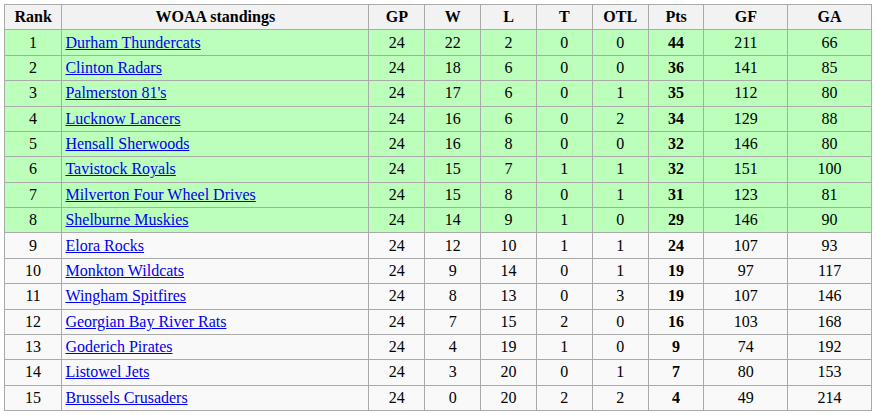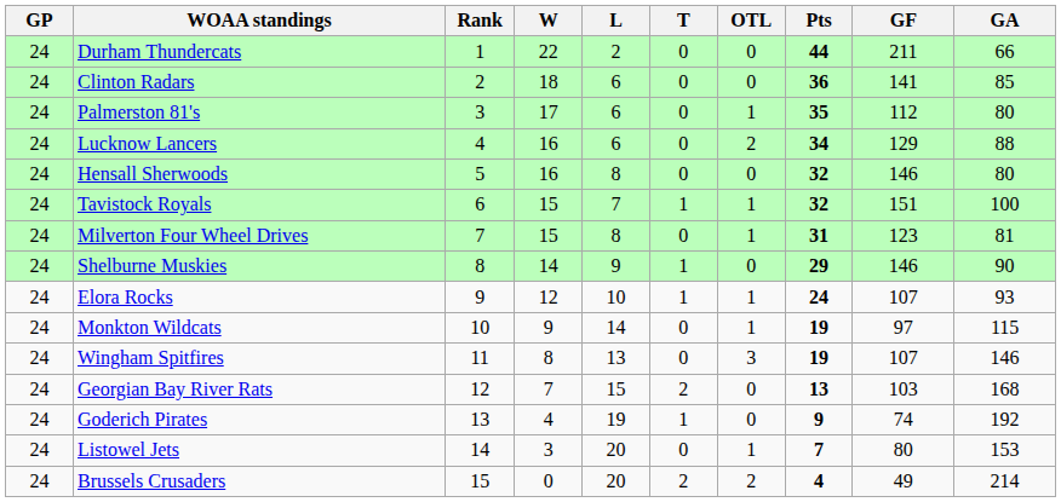 <table class="wikitable" style="text-align:center" width:50em">
 <tr>
+<th bgcolor="#DDDDFF" width="5%">GP</th>
+<th bgcolor="#DDDDFF" width="27.5%">WOAA standings</th>
 <th bgcolor="#DDDDFF" width="5%">Rank</th>
-<th bgcolor="#DDDDFF" width="27.5%">WOAA standings</th>
-<th bgcolor="#DDDDFF" width="5%">GP</th>
 <th bgcolor="#DDDDFF" width="5%">W</th>
 <th bgcolor="#DDDDFF" width="5%">L</th>
 <th bgcolor="#DDDDFF" width="5%">T</th>
 <th bgcolor="#DDDDFF" width="5%">OTL</th>
 <th bgcolor="#DDDDFF" width="5%">Pts</th>
 <th bgcolor="#DDDDFF" width="7.5%">GF</th>
 <th bgcolor="#DDDDFF" width="7.5%">GA</th>
 </tr>
 <tr bgcolor="#bbffbb">
+<td>24</td>
+<td align=left><a href='#'>Durham Thundercats</a></td>
 <td>1</td>
-<td align=left><a href='#'>Durham Thundercats</a></td>
-<td>24</td>
 <td>22</td>
 <td>2</td>
 <td>0</td>
 <td>0</td>
 <td><strong>44</strong></td>
 <td>211</td>
 <td>66</td>
 </tr>
 <tr bgcolor="#bbffbb">
+<td>24</td>
+<td align=left><a href='#'>Clinton Radars</a></td>
 <td>2</td>
-<td align=left><a href='#'>Clinton Radars</a></td>
-<td>24</td>
 <td>18</td>
 <td>6</td>
 <td>0</td>
 <td>0</td>
 <td><strong>36</strong></td>
 <td>141</td>
 <td>85</td>
 </tr>
 <tr bgcolor="#bbffbb">
+<td>24</td>
+<td align=left><a href='#'>Palmerston 81's</a></td>
 <td>3</td>
-<td align=left><a href='#'>Palmerston 81's</a></td>
-<td>24</td>
 <td>17</td>
 <td>6</td>
 <td>0</td>
 <td>1</td>
 <td><strong>35</strong></td>
 <td>112</td>
 <td>80</td>
 </tr>
 <tr bgcolor="#bbffbb">
+<td>24</td>
+<td align=left><a href='#'>Lucknow Lancers</a></td>
 <td>4</td>
-<td align=left><a href='#'>Lucknow Lancers</a></td>
-<td>24</td>
 <td>16</td>
 <td>6</td>
 <td>0</td>
 <td>2</td>
 <td><strong>34</strong></td>
 <td>129</td>
 <td>88</td>
 </tr>
 <tr bgcolor="#bbffbb">
+<td>24</td>
+<td align=left><a href='#'>Hensall Sherwoods</a></td>
 <td>5</td>
-<td align=left><a href='#'>Hensall Sherwoods</a></td>
-<td>24</td>
 <td>16</td>
 <td>8</td>
 <td>0</td>
 <td>0</td>
 <td><strong>32</strong></td>
 <td>146</td>
 <td>80</td>
 </tr>
 <tr bgcolor="#bbffbb">
+<td>24</td>
+<td align=left><a href='#'>Tavistock Royals</a></td>
 <td>6</td>
-<td align=left><a href='#'>Tavistock Royals</a></td>
-<td>24</td>
 <td>15</td>
 <td>7</td>
 <td>1</td>
 <td>1</td>
 <td><strong>32</strong></td>
 <td>151</td>
 <td>100</td>
 </tr>
 <tr bgcolor="#bbffbb">
+<td>24</td>
+<td align=left><a href='#'>Milverton Four Wheel Drives</a></td>
 <td>7</td>
-<td align=left><a href='#'>Milverton Four Wheel Drives</a></td>
-<td>24</td>
 <td>15</td>
 <td>8</td>
 <td>0</td>
 <td>1</td>
 <td><strong>31</strong></td>
 <td>123</td>
 <td>81</td>
 </tr>
 <tr bgcolor="#bbffbb">
+<td>24</td>
+<td align=left><a href='#'>Shelburne Muskies</a></td>
 <td>8</td>
-<td align=left><a href='#'>Shelburne Muskies</a></td>
-<td>24</td>
 <td>14</td>
 <td>9</td>
 <td>1</td>
 <td>0</td>
 <td><strong>29</strong></td>
 <td>146</td>
 <td>90</td>
 </tr>
 <tr>
+<td>24</td>
+<td align=left><a href='#'>Elora Rocks</a></td>
 <td>9</td>
-<td align=left><a href='#'>Elora Rocks</a></td>
-<td>24</td>
 <td>12</td>
 <td>10</td>
 <td>1</td>
 <td>1</td>
 <td><strong>24</strong></td>
 <td>107</td>
 <td>93</td>
 </tr>
 <tr>
+<td>24</td>
+<td align=left><a href='#'>Monkton Wildcats</a></td>
 <td>10</td>
-<td align=left><a href='#'>Monkton Wildcats</a></td>
-<td>24</td>
 <td>9</td>
 <td>14</td>
 <td>0</td>
 <td>1</td>
 <td><strong>19</strong></td>
 <td>97</td>
-<td>117</td>
+<td>115</td>
 </tr>
 <tr>
+<td>24</td>
+<td align=left><a href='#'>Wingham Spitfires</a></td>
 <td>11</td>
-<td align=left><a href='#'>Wingham Spitfires</a></td>
-<td>24</td>
 <td>8</td>
 <td>13</td>
 <td>0</td>
 <td>3</td>
 <td><strong>19</strong></td>
 <td>107</td>
 <td>146</td>
 </tr>
 <tr>
+<td>24</td>
+<td align=left><a href='#'>Georgian Bay River Rats</a></td>
 <td>12</td>
-<td align=left><a href='#'>Georgian Bay River Rats</a></td>
-<td>24</td>
 <td>7</td>
 <td>15</td>
 <td>2</td>
 <td>0</td>
-<td><strong>16</strong></td>
+<td><strong>13</strong></td>
 <td>103</td>
 <td>168</td>
 </tr>
 <tr>
+<td>24</td>
+<td align=left><a href='#'>Goderich Pirates</a></td>
 <td>13</td>
-<td align=left><a href='#'>Goderich Pirates</a></td>
-<td>24</td>
 <td>4</td>
 <td>19</td>
 <td>1</td>
 <td>0</td>
 <td><strong>9</strong></td>
 <td>74</td>
 <td>192</td>
 </tr>
 <tr>
+<td>24</td>
+<td align=left><a href='#'>Listowel Jets</a></td>
 <td>14</td>
-<td align=left><a href='#'>Listowel Jets</a></td>
-<td>24</td>
 <td>3</td>
 <td>20</td>
 <td>0</td>
 <td>1</td>
 <td><strong>7</strong></td>
 <td>80</td>
 <td>153</td>
 </tr>
 <tr>
+<td>24</td>
+<td align=left><a href='#'>Brussels Crusaders</a></td>
 <td>15</td>
-<td align=left><a href='#'>Brussels Crusaders</a></td>
-<td>24</td>
 <td>0</td>
 <td>20</td>
 <td>2</td>
 <td>2</td>
 <td><strong>4</strong></td>
 <td>49</td>
 <td>214</td>
 </tr>
 </table>
